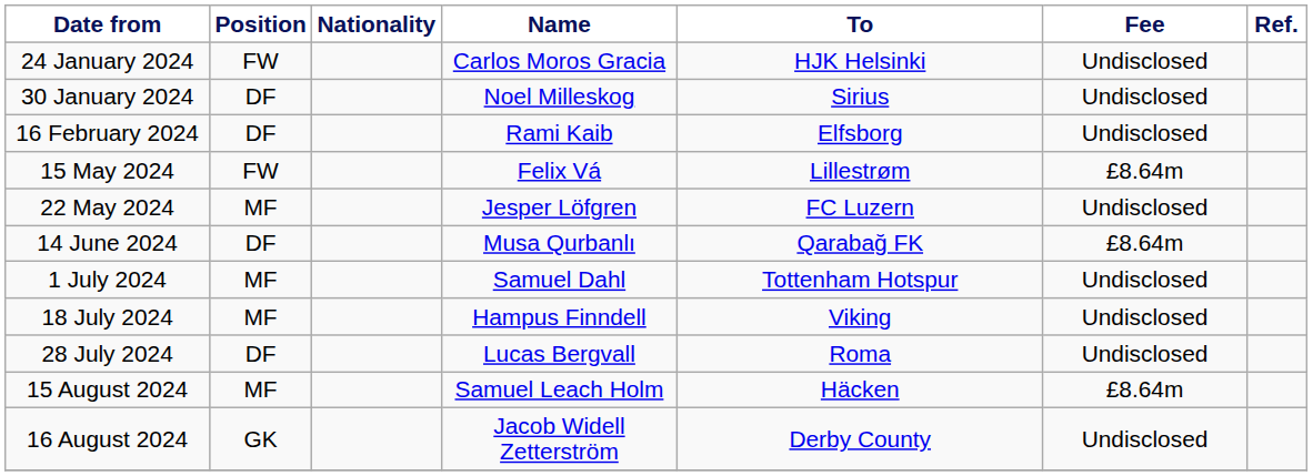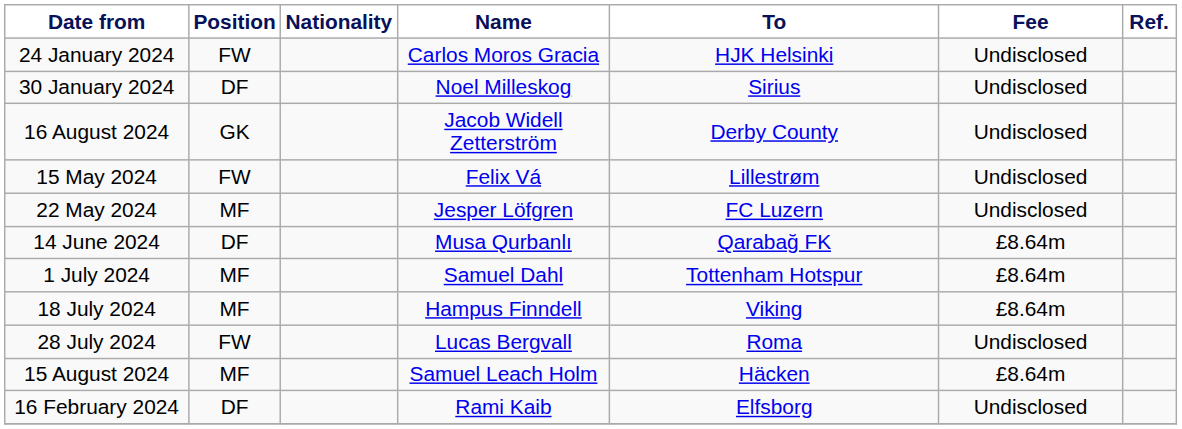 <table class="wikitable" style="text-align:center; font-size:90%; ">
 <tr>
 <th style="background:#FFFFFF; color:#081159; width:120px;">Date from</th>
 <th style="background:#FFFFFF; color:#081159; width:50px;">Position</th>
 <th style="background:#FFFFFF; color:#081159; width:50px;">Nationality</th>
 <th style="background:#FFFFFF; color:#081159; width:140px;">Name</th>
 <th style="background:#FFFFFF; color:#081159; width:220px;">To</th>
 <th style="background:#FFFFFF; color:#081159; width:120px;">Fee</th>
 <th style="background:#FFFFFF; color:#081159; width:30px;">Ref.</th>
 </tr>
 <tr>
 <td>24 January 2024</td>
 <td>FW</td>
 <td></td>
 <td><a href='#'>Carlos Moros Gracia</a></td>
 <td> <a href='#'>HJK Helsinki</a></td>
 <td>Undisclosed</td>
 <td></td>
 </tr>
 <tr>
 <td>30 January 2024</td>
 <td>DF</td>
 <td></td>
 <td><a href='#'>Noel Milleskog</a></td>
 <td> <a href='#'>Sirius</a></td>
 <td>Undisclosed</td>
 <td></td>
 </tr>
 <tr>
-<td>16 February 2024</td>
-<td>DF</td>
+<td>16 August 2024</td>
+<td>GK</td>
 <td></td>
-<td><a href='#'>Rami Kaib</a></td>
-<td> <a href='#'>Elfsborg</a></td>
+<td><a href='#'>Jacob Widell Zetterström</a></td>
+<td> <a href='#'>Derby County</a></td>
 <td>Undisclosed</td>
 <td></td>
 </tr>
 <tr>
 <td>15 May 2024</td>
 <td>FW</td>
 <td></td>
 <td><a href='#'>Felix Vá</a></td>
 <td> <a href='#'>Lillestrøm</a></td>
-<td>£8.64m</td>
+<td>Undisclosed</td>
 <td></td>
 </tr>
 <tr>
 <td>22 May 2024</td>
 <td>MF</td>
 <td></td>
 <td><a href='#'>Jesper Löfgren</a></td>
 <td> <a href='#'>FC Luzern</a></td>
 <td>Undisclosed</td>
 <td></td>
 </tr>
 <tr>
 <td>14 June 2024</td>
 <td>DF</td>
 <td></td>
 <td><a href='#'>Musa Qurbanlı</a></td>
 <td> <a href='#'>Qarabağ FK</a></td>
 <td>£8.64m</td>
 <td></td>
 </tr>
 <tr>
 <td>1 July 2024</td>
 <td>MF</td>
 <td></td>
 <td><a href='#'>Samuel Dahl</a></td>
 <td> <a href='#'>Tottenham Hotspur</a></td>
-<td>Undisclosed</td>
+<td>£8.64m</td>
 <td></td>
 </tr>
 <tr>
 <td>18 July 2024</td>
 <td>MF</td>
 <td></td>
 <td><a href='#'>Hampus Finndell</a></td>
 <td> <a href='#'>Viking</a></td>
-<td>Undisclosed</td>
+<td>£8.64m</td>
 <td></td>
 </tr>
 <tr>
 <td>28 July 2024</td>
-<td>DF</td>
+<td>FW</td>
 <td></td>
 <td><a href='#'>Lucas Bergvall</a></td>
 <td> <a href='#'>Roma</a></td>
 <td>Undisclosed</td>
 <td></td>
 </tr>
 <tr>
 <td>15 August 2024</td>
 <td>MF</td>
 <td></td>
 <td><a href='#'>Samuel Leach Holm</a></td>
 <td> <a href='#'>Häcken</a></td>
 <td>£8.64m</td>
 <td></td>
 </tr>
 <tr>
-<td>16 August 2024</td>
-<td>GK</td>
+<td>16 February 2024</td>
+<td>DF</td>
 <td></td>
-<td><a href='#'>Jacob Widell Zetterström</a></td>
-<td> <a href='#'>Derby County</a></td>
+<td><a href='#'>Rami Kaib</a></td>
+<td> <a href='#'>Elfsborg</a></td>
 <td>Undisclosed</td>
 <td></td>
 </tr>
 <tr>
 </tr>
 </table>
